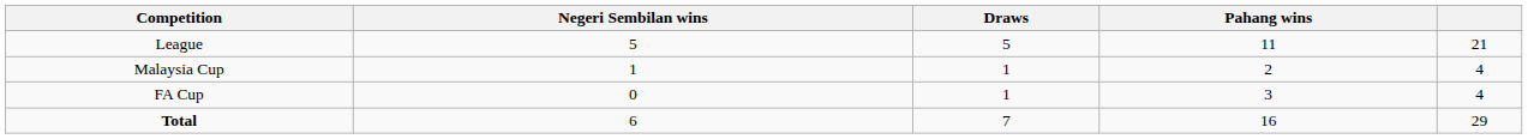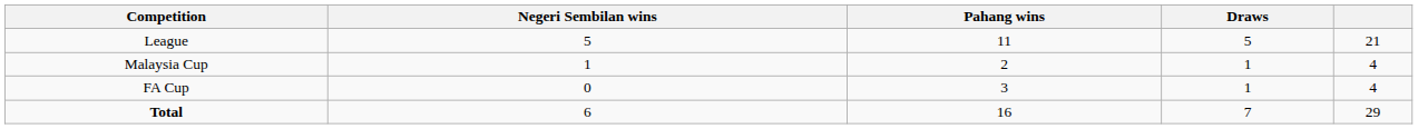 <table class="wikitable" style="width:95%;text-align:center">
 <tr>
 <th>Competition</th>
 <th>Negeri Sembilan wins</th>
+<th>Pahang wins</th>
 <th>Draws</th>
-<th>Pahang wins</th>
 <th></th>
 </tr>
 <tr>
 <td>League</td>
 <td>5</td>
+<td>11</td>
 <td>5</td>
-<td>11</td>
 <td>21</td>
 </tr>
 <tr>
 <td>Malaysia Cup</td>
 <td>1</td>
+<td>2</td>
 <td>1</td>
-<td>2</td>
 <td>4</td>
 </tr>
 <tr>
 <td>FA Cup</td>
 <td>0</td>
+<td>3</td>
 <td>1</td>
-<td>3</td>
 <td>4</td>
 </tr>
 <tr>
 <td><strong>Total</strong></td>
 <td>6</td>
+<td>16</td>
 <td>7</td>
-<td>16</td>
 <td>29</td>
 </tr>
 </table>
